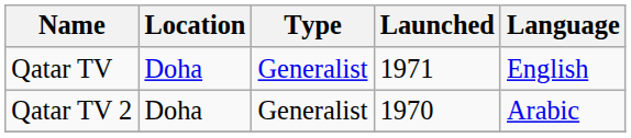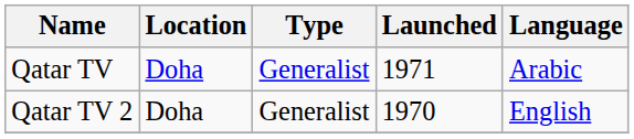 <table class="wikitable">
 <tr>
 <th>Name</th>
 <th>Location</th>
 <th>Тype</th>
 <th>Launched</th>
 <th>Language</th>
 </tr>
 <tr>
 <td>Qatar TV</td>
 <td><a href='#'>Doha</a></td>
 <td><a href='#'>Generalist</a></td>
 <td>1971</td>
-<td><a href='#'>English</a></td>
+<td><a href='#'>Arabic</a></td>
 </tr>
 <tr>
 <td>Qatar TV 2</td>
 <td>Doha</td>
 <td>Generalist</td>
 <td>1970</td>
-<td><a href='#'>Arabic</a></td>
+<td><a href='#'>English</a></td>
 </tr>
 <tr>
 </tr>
 </table>
